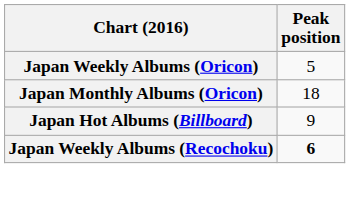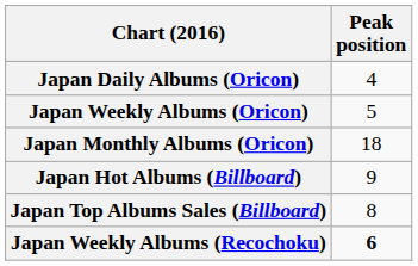 <table class="wikitable sortable plainrowheaders" style="text-align:center;">
 <tr>
 <th scope="col">Chart (2016)</th>
 <th scope="col">Peak<br>position</th>
+</tr>
+<tr>
+<th scope="row">Japan Daily Albums (<a href='#'>Oricon</a>)</th>
+<td style="text-align:center;">4</td>
 </tr>
 <tr>
 <th scope="row">Japan Weekly Albums (<a href='#'>Oricon</a>)</th>
 <td style="text-align:center;">5</td>
 </tr>
 <tr>
 <th scope="row">Japan Monthly Albums (<a href='#'>Oricon</a>)</th>
 <td style="text-align:center;">18</td>
 </tr>
 <tr>
 <th scope="row">Japan Hot Albums (<em><a href='#'>Billboard</a></em>)</th>
 <td style="text-align:center;">9</td>
 </tr>
 <tr>
+<th scope="row">Japan Top Albums Sales (<em><a href='#'>Billboard</a></em>)</th>
+<td style="text-align:center;">8</td>
+</tr>
+<tr>
 <th scope="row">Japan Weekly Albums (<a href='#'>Recochoku</a>)</th>
 <td style="text-align:center;"><strong>6</strong></td>
 </tr>
 </table>
